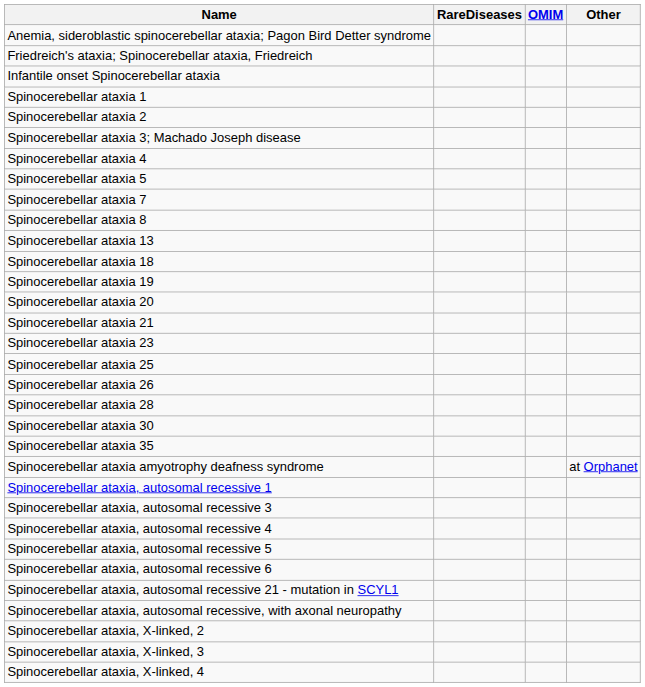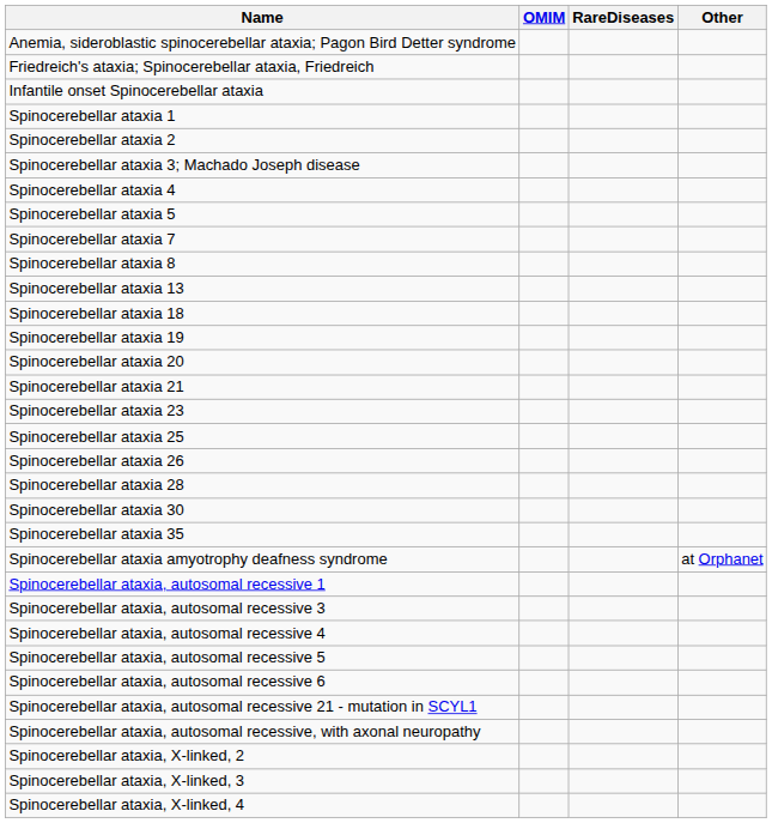 <table class="wikitable">
 <tr>
 <th>Name</th>
+<th><a href='#'>OMIM</a></th>
 <th>RareDiseases</th>
-<th><a href='#'>OMIM</a></th>
 <th>Other</th>
 </tr>
 <tr>
 <td>Anemia, sideroblastic spinocerebellar ataxia; Pagon Bird Detter syndrome</td>
 <td></td>
 <td></td>
 <td></td>
 </tr>
 <tr>
 <td>Friedreich's ataxia; Spinocerebellar ataxia, Friedreich</td>
 <td></td>
 <td></td>
 <td></td>
 </tr>
 <tr>
 <td>Infantile onset Spinocerebellar ataxia</td>
 <td></td>
 <td></td>
 <td></td>
 </tr>
 <tr>
 <td>Spinocerebellar ataxia 1</td>
 <td></td>
 <td></td>
 <td></td>
 </tr>
 <tr>
 <td>Spinocerebellar ataxia 2</td>
 <td></td>
 <td></td>
 <td></td>
 </tr>
 <tr>
 <td>Spinocerebellar ataxia 3; Machado Joseph disease</td>
 <td></td>
 <td></td>
 <td></td>
 </tr>
 <tr>
 <td>Spinocerebellar ataxia 4</td>
 <td></td>
 <td></td>
 <td></td>
 </tr>
 <tr>
 <td>Spinocerebellar ataxia 5</td>
 <td></td>
 <td></td>
 <td></td>
 </tr>
 <tr>
 <td>Spinocerebellar ataxia 7</td>
 <td></td>
 <td></td>
 <td></td>
 </tr>
 <tr>
 <td>Spinocerebellar ataxia 8</td>
 <td></td>
 <td></td>
 <td></td>
 </tr>
 <tr>
 <td>Spinocerebellar ataxia 13</td>
 <td></td>
 <td></td>
 <td></td>
 </tr>
 <tr>
 <td>Spinocerebellar ataxia 18</td>
 <td></td>
 <td></td>
 <td></td>
 </tr>
 <tr>
 <td>Spinocerebellar ataxia 19</td>
 <td></td>
 <td></td>
 <td></td>
 </tr>
 <tr>
 <td>Spinocerebellar ataxia 20</td>
 <td></td>
 <td></td>
 <td></td>
 </tr>
 <tr>
 <td>Spinocerebellar ataxia 21</td>
 <td></td>
 <td></td>
 <td></td>
 </tr>
 <tr>
 <td>Spinocerebellar ataxia 23</td>
 <td></td>
 <td></td>
 <td></td>
 </tr>
 <tr>
 <td>Spinocerebellar ataxia 25</td>
 <td></td>
 <td></td>
 <td></td>
 </tr>
 <tr>
 <td>Spinocerebellar ataxia 26</td>
 <td></td>
 <td></td>
 <td></td>
 </tr>
 <tr>
 <td>Spinocerebellar ataxia 28</td>
 <td></td>
 <td></td>
 <td></td>
 </tr>
 <tr>
 <td>Spinocerebellar ataxia 30</td>
 <td></td>
 <td></td>
 <td></td>
 </tr>
 <tr>
 <td>Spinocerebellar ataxia 35</td>
 <td></td>
 <td></td>
 <td></td>
 </tr>
 <tr>
 <td>Spinocerebellar ataxia amyotrophy deafness syndrome</td>
 <td></td>
 <td></td>
 <td> at <a href='#'>Orphanet</a></td>
 </tr>
 <tr>
 <td><a href='#'>Spinocerebellar ataxia, autosomal recessive 1</a></td>
 <td></td>
 <td></td>
 <td></td>
 </tr>
 <tr>
 <td>Spinocerebellar ataxia, autosomal recessive 3</td>
 <td></td>
 <td></td>
 <td></td>
 </tr>
 <tr>
 <td>Spinocerebellar ataxia, autosomal recessive 4</td>
 <td></td>
 <td></td>
 <td></td>
 </tr>
 <tr>
 <td>Spinocerebellar ataxia, autosomal recessive 5</td>
 <td></td>
 <td></td>
 <td></td>
 </tr>
 <tr>
 <td>Spinocerebellar ataxia, autosomal recessive 6</td>
 <td></td>
 <td></td>
 <td></td>
 </tr>
 <tr>
 <td>Spinocerebellar ataxia, autosomal recessive 21 - mutation in <a href='#'>SCYL1</a></td>
 <td></td>
 <td></td>
 <td></td>
 </tr>
 <tr>
 <td>Spinocerebellar ataxia, autosomal recessive, with axonal neuropathy</td>
 <td></td>
 <td></td>
 <td></td>
 </tr>
 <tr>
 <td>Spinocerebellar ataxia, X-linked, 2</td>
 <td></td>
 <td></td>
 <td></td>
 </tr>
 <tr>
 <td>Spinocerebellar ataxia, X-linked, 3</td>
 <td></td>
 <td></td>
 <td></td>
 </tr>
 <tr>
 <td>Spinocerebellar ataxia, X-linked, 4</td>
 <td></td>
 <td></td>
 <td></td>
 </tr>
 </table>
